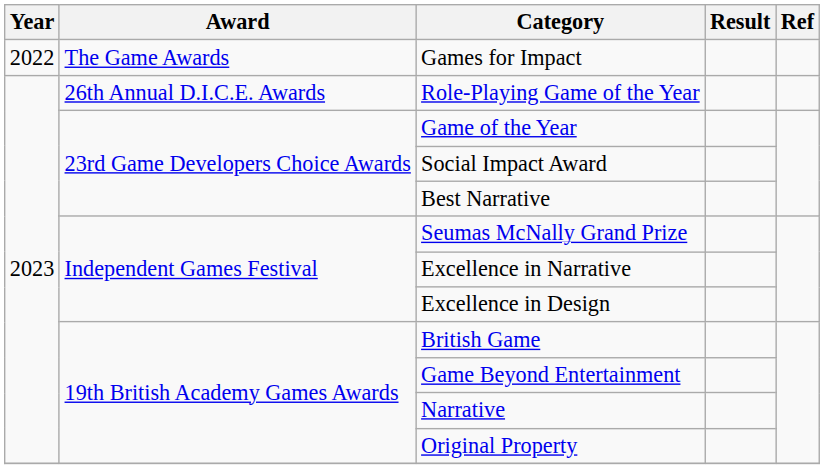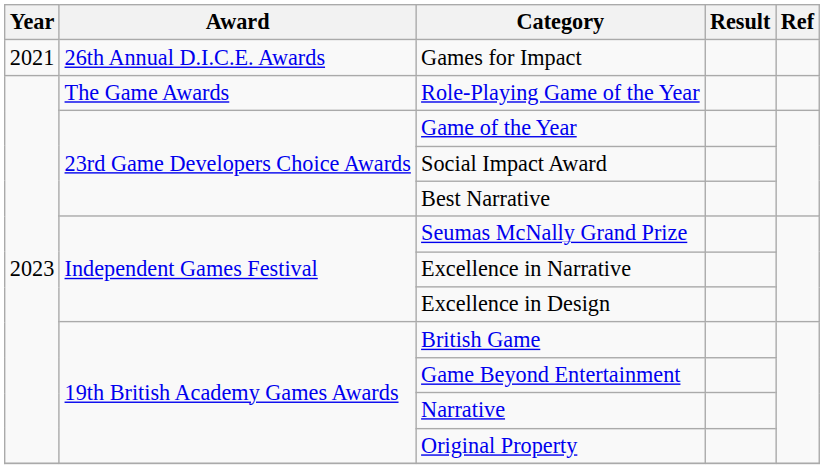 <table class="wikitable sortable">
 <tr>
 <th scope="col">Year</th>
 <th scope="col">Award</th>
 <th scope="col">Category</th>
 <th scope="col">Result</th>
 <th scope="col">Ref</th>
 </tr>
 <tr>
-<td style="text-align:center;">2022</td>
-<td><a href='#'>The Game Awards</a></td>
+<td style="text-align:center;">2021</td>
+<td><a href='#'>26th Annual D.I.C.E. Awards</a></td>
 <td>Games for Impact</td>
 <td></td>
 <td style="text-align:center;"></td>
 </tr>
 <tr>
 <td style="text-align:center;" rowspan="11">2023</td>
-<td><a href='#'>26th Annual D.I.C.E. Awards</a></td>
+<td><a href='#'>The Game Awards</a></td>
 <td><a href='#'>Role-Playing Game of the Year</a></td>
 <td></td>
 <td style="text-align:center;"></td>
 </tr>
 <tr>
 <td rowspan="3"><a href='#'>23rd Game Developers Choice Awards</a></td>
 <td><a href='#'>Game of the Year</a></td>
 <td></td>
 <td style="text-align:center" rowspan="3"></td>
 </tr>
 <tr>
 <td>Social Impact Award</td>
 <td></td>
 </tr>
 <tr>
 <td>Best Narrative</td>
 <td></td>
 </tr>
 <tr>
 <td rowspan="3"><a href='#'>Independent Games Festival</a></td>
 <td><a href='#'>Seumas McNally Grand Prize</a></td>
 <td></td>
 <td style="text-align:center" rowspan="3"></td>
 </tr>
 <tr>
 <td>Excellence in Narrative</td>
 <td></td>
 </tr>
 <tr>
 <td>Excellence in Design</td>
 <td></td>
 </tr>
 <tr>
 <td rowspan="4"><a href='#'>19th British Academy Games Awards</a></td>
 <td><a href='#'>British Game</a></td>
 <td></td>
 <td style="text-align:center" rowspan="4"></td>
 </tr>
 <tr>
 <td><a href='#'>Game Beyond Entertainment</a></td>
 <td></td>
 </tr>
 <tr>
 <td><a href='#'>Narrative</a></td>
 <td></td>
 </tr>
 <tr>
 <td><a href='#'>Original Property</a></td>
 <td></td>
 </tr>
 <tr>
 </tr>
 </table>
